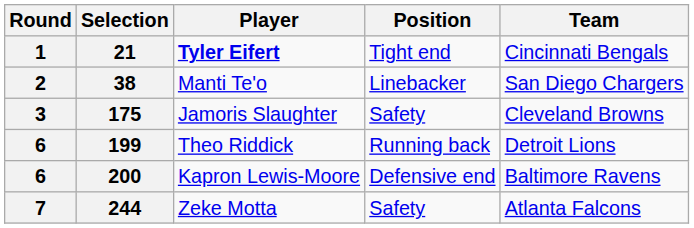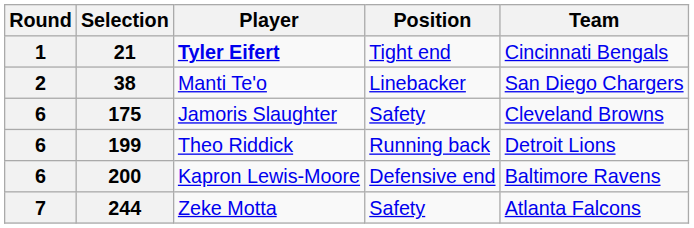 <table class="wikitable" style="font-size: 95%;">
 <tr>
 <th>Round</th>
 <th>Selection</th>
 <th>Player</th>
 <th>Position</th>
 <th>Team</th>
 </tr>
 <tr>
 <th>1</th>
 <th>21</th>
 <td><strong><a href='#'>Tyler Eifert</a></strong></td>
 <td><a href='#'>Tight end</a></td>
 <td><a href='#'>Cincinnati Bengals</a></td>
 </tr>
 <tr>
 <th>2</th>
 <th>38</th>
 <td><a href='#'>Manti Te'o</a></td>
 <td><a href='#'>Linebacker</a></td>
 <td><a href='#'>San Diego Chargers</a></td>
 </tr>
 <tr>
-<th>3</th>
+<th>6</th>
 <th>175</th>
 <td><a href='#'>Jamoris Slaughter</a></td>
 <td><a href='#'>Safety</a></td>
 <td><a href='#'>Cleveland Browns</a></td>
 </tr>
 <tr>
 <th>6</th>
 <th>199</th>
 <td><a href='#'>Theo Riddick</a></td>
 <td><a href='#'>Running back</a></td>
 <td><a href='#'>Detroit Lions</a></td>
 </tr>
 <tr>
 <th>6</th>
 <th>200</th>
 <td><a href='#'>Kapron Lewis-Moore</a></td>
 <td><a href='#'>Defensive end</a></td>
 <td><a href='#'>Baltimore Ravens</a></td>
 </tr>
 <tr>
 <th>7</th>
 <th>244</th>
 <td><a href='#'>Zeke Motta</a></td>
 <td><a href='#'>Safety</a></td>
 <td><a href='#'>Atlanta Falcons</a></td>
 </tr>
 </table>
